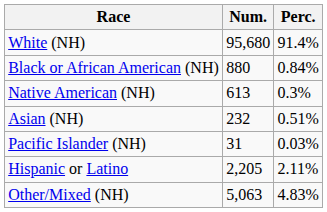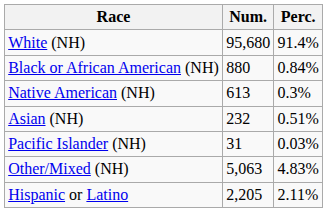 <table class="wikitable">
 <tr>
 <th>Race</th>
 <th>Num.</th>
 <th>Perc.</th>
 </tr>
 <tr>
 <td><a href='#'>White</a> (NH)</td>
 <td>95,680</td>
 <td>91.4%</td>
 </tr>
 <tr>
 <td><a href='#'>Black or African American</a> (NH)</td>
 <td>880</td>
 <td>0.84%</td>
 </tr>
 <tr>
 <td><a href='#'>Native American</a> (NH)</td>
 <td>613</td>
 <td>0.3%</td>
 </tr>
 <tr>
 <td><a href='#'>Asian</a> (NH)</td>
 <td>232</td>
 <td>0.51%</td>
 </tr>
 <tr>
 <td><a href='#'>Pacific Islander</a> (NH)</td>
 <td>31</td>
 <td>0.03%</td>
 </tr>
 <tr>
+<td><a href='#'>Other/Mixed</a> (NH)</td>
+<td>5,063</td>
+<td>4.83%</td>
+</tr>
+<tr>
 <td><a href='#'>Hispanic</a> or <a href='#'>Latino</a></td>
 <td>2,205</td>
 <td>2.11%</td>
 </tr>
-<tr>
-<td><a href='#'>Other/Mixed</a> (NH)</td>
-<td>5,063</td>
-<td>4.83%</td>
-</tr>
 </table>
